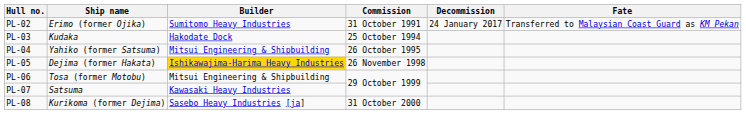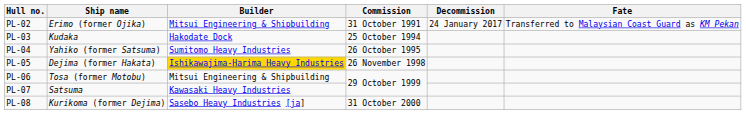 <table class="sortable wikitable">
 <tr>
 <th>Hull no.</th>
 <th>Ship name</th>
 <th>Builder</th>
 <th>Commission</th>
 <th>Decommission</th>
 <th>Fate</th>
 </tr>
 <tr>
 <td>PL-02</td>
 <td><em>Erimo</em> (former <em>Ojika</em>)</td>
-<td><a href='#'>Sumitomo Heavy Industries</a></td>
+<td><a href='#'>Mitsui Engineering & Shipbuilding</a></td>
 <td>31 October 1991</td>
 <td>24 January 2017</td>
 <td>Transferred to <a href='#'>Malaysian Coast Guard</a> as <em><a href='#'>KM Pekan</a></em></td>
 </tr>
 <tr>
 <td>PL-03</td>
 <td><em>Kudaka</em></td>
 <td><a href='#'>Hakodate Dock</a></td>
 <td>25 October 1994</td>
 <td></td>
 <td></td>
 </tr>
 <tr>
 <td>PL-04</td>
 <td><em>Yahiko</em> (former <em>Satsuma</em>)</td>
-<td><a href='#'>Mitsui Engineering & Shipbuilding</a></td>
+<td><a href='#'>Sumitomo Heavy Industries</a></td>
 <td>26 October 1995</td>
 <td></td>
 <td></td>
 </tr>
 <tr>
 <td>PL-05</td>
 <td><em>Dejima</em> (former <em>Hakata</em>)</td>
 <td style="background: gold;"><a href='#'>Ishikawajima-Harima Heavy Industries</a></td>
 <td>26 November 1998</td>
 <td></td>
 <td></td>
 </tr>
 <tr>
 <td>PL-06</td>
 <td><em>Tosa</em> (former <em>Motobu</em>)</td>
 <td>Mitsui Engineering & Shipbuilding</td>
 <td rowspan="2">29 October 1999</td>
 <td></td>
 <td></td>
 </tr>
 <tr>
 <td>PL-07</td>
 <td><em>Satsuma</em></td>
 <td><a href='#'>Kawasaki Heavy Industries</a></td>
 <td></td>
 <td></td>
 </tr>
 <tr>
 <td>PL-08</td>
 <td><em>Kurikoma</em> (former <em>Dejima</em>)</td>
 <td><a href='#'>Sasebo Heavy Industries</a> <a href='#'>[ja</a>]</td>
 <td>31 October 2000</td>
 <td></td>
 <td></td>
 </tr>
 </table>
